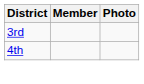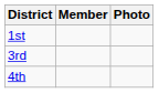 <table class="wikitable sortable">
 <tr>
 <th>District</th>
 <th>Member</th>
 <th>Photo</th>
+</tr>
+<tr>
+<td><a href='#'>1st</a></td>
+<td></td>
+<td></td>
 </tr>
 <tr>
 <td><a href='#'>3rd</a></td>
 <td></td>
 <td></td>
 </tr>
 <tr>
 <td><a href='#'>4th</a></td>
 <td></td>
 <td></td>
 </tr>
 </table>
